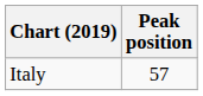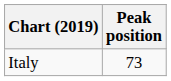 <table class="wikitable">
 <tr>
 <th>Chart (2019)</th>
 <th>Peak<br>position</th>
 </tr>
 <tr>
 <td>Italy</td>
-<td align="center">57</td>
+<td align="center">73</td>
 </tr>
 </table>
